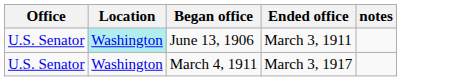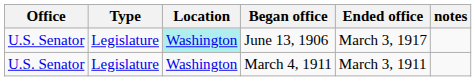 <table class="wikitable">
 <tr>
 <th>Office</th>
+<th>Type</th>
 <th>Location</th>
 <th>Began office</th>
 <th>Ended office</th>
 <th>notes</th>
 </tr>
 <tr>
 <td><a href='#'>U.S. Senator</a></td>
+<td><a href='#'>Legislature</a></td>
 <td style="background: paleturquoise;"><a href='#'>Washington</a></td>
 <td>June 13, 1906</td>
-<td>March 3, 1911</td>
+<td>March 3, 1917</td>
 <td></td>
 </tr>
 <tr>
 <td><a href='#'>U.S. Senator</a></td>
+<td><a href='#'>Legislature</a></td>
 <td><a href='#'>Washington</a></td>
 <td>March 4, 1911</td>
-<td>March 3, 1917</td>
+<td>March 3, 1911</td>
 <td></td>
 </tr>
 </table>
